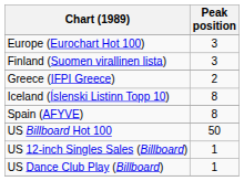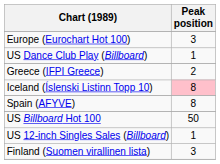 <table class="wikitable sortable">
 <tr>
 <th>Chart (1989)</th>
 <th>Peak<br>position</th>
 </tr>
 <tr>
 </tr>
 <tr>
 </tr>
 <tr>
 </tr>
 <tr>
 <td>Europe (<a href='#'>Eurochart Hot 100</a>)</td>
 <td align="center">3</td>
 </tr>
 <tr>
-<td>Finland (<a href='#'>Suomen virallinen lista</a>)</td>
-<td align="center">3</td>
+<td>US <a href='#'>Dance Club Play</a> (<em><a href='#'>Billboard</a></em>)</td>
+<td align="center">1</td>
 </tr>
 <tr>
 </tr>
 <tr>
 <td>Greece (<a href='#'>IFPI Greece</a>)</td>
 <td align="center">2</td>
 </tr>
 <tr>
 <td>Iceland (<a href='#'>Íslenski Listinn Topp 10</a>)</td>
-<td align="center">8</td>
+<td align="center" style="background: pink;">8</td>
 </tr>
 <tr>
 </tr>
 <tr>
 </tr>
 <tr>
 </tr>
 <tr>
 <td>Spain (<a href='#'>AFYVE</a>)</td>
 <td align="center">8</td>
 </tr>
 <tr>
 </tr>
 <tr>
 </tr>
 <tr>
 </tr>
 <tr>
 <td>US <a href='#'><em>Billboard</em> Hot 100</a></td>
 <td align="center">50</td>
 </tr>
 <tr>
 <td>US <a href='#'>12-inch Singles Sales</a> (<em><a href='#'>Billboard</a></em>)</td>
 <td align="center">1</td>
 </tr>
 <tr>
-<td>US <a href='#'>Dance Club Play</a> (<em><a href='#'>Billboard</a></em>)</td>
-<td align="center">1</td>
+<td>Finland (<a href='#'>Suomen virallinen lista</a>)</td>
+<td align="center">3</td>
 </tr>
 <tr>
 </tr>
 </table>
